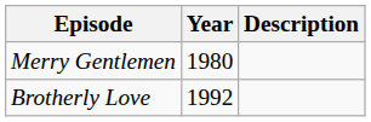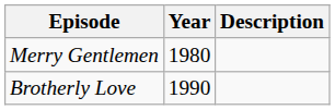 <table class="wikitable sortable">
 <tr>
 <th>Episode</th>
 <th>Year</th>
 <th>Description</th>
 </tr>
 <tr>
 <td><em>Merry Gentlemen</em></td>
 <td>1980</td>
 <td></td>
 </tr>
 <tr>
 <td><em>Brotherly Love</em></td>
-<td>1992</td>
+<td>1990</td>
 <td></td>
 </tr>
 </table>
